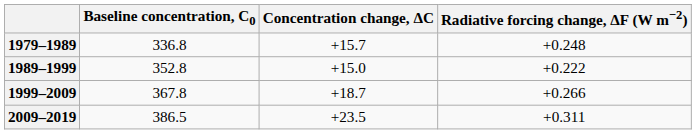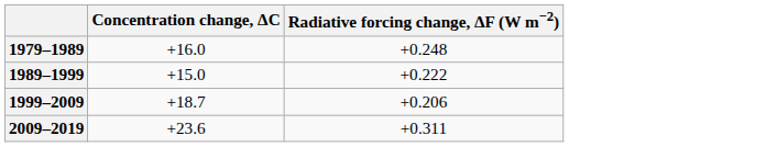 <table class="wikitable" style="float:right style=" font-size:95%">
 <tr>
 <th></th>
-<th>Baseline concentration, C<sub>0</sub></th>
 <th>Concentration change, ΔC</th>
 <th>Radiative forcing change, ΔF (W m<sup>−2</sup>)</th>
 </tr>
 <tr>
 <th>1979–1989</th>
-<td align="center">336.8</td>
-<td align="center">+15.7</td>
+<td align="center">+16.0</td>
 <td align="center">+0.248</td>
 </tr>
 <tr>
 <th>1989–1999</th>
-<td align="center">352.8</td>
 <td align="center">+15.0</td>
 <td align="center">+0.222</td>
 </tr>
 <tr>
 <th>1999–2009</th>
-<td align="center">367.8</td>
 <td align="center">+18.7</td>
-<td align="center">+0.266</td>
+<td align="center">+0.206</td>
 </tr>
 <tr>
 <th>2009–2019</th>
-<td align="center">386.5</td>
-<td align="center">+23.5</td>
+<td align="center">+23.6</td>
 <td align="center">+0.311</td>
 </tr>
 </table>
